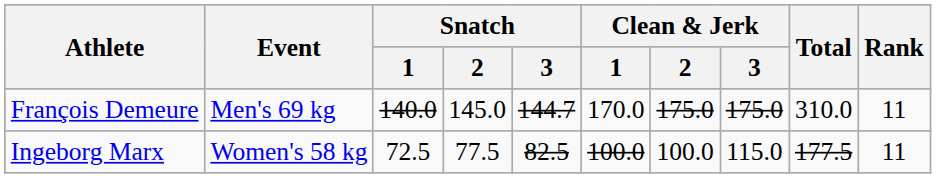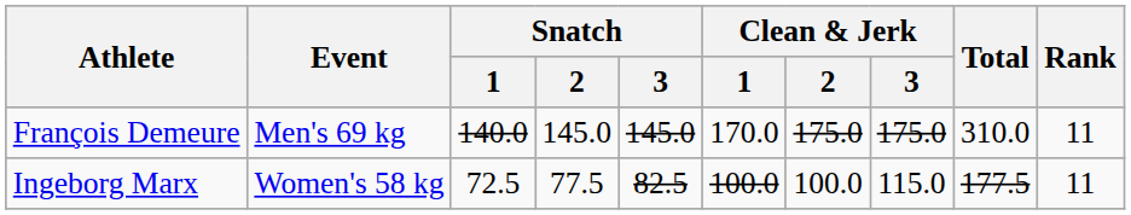 <table class=wikitable style="font-size:95%; text-align:center">
 <tr>
 <th rowspan="2">Athlete</th>
 <th rowspan="2">Event</th>
 <th colspan="3">Snatch</th>
 <th colspan="3">Clean & Jerk</th>
 <th rowspan="2">Total</th>
 <th rowspan="2">Rank</th>
 </tr>
 <tr>
 <th>1</th>
 <th>2</th>
 <th>3</th>
 <th>1</th>
 <th>2</th>
 <th>3</th>
 </tr>
 <tr>
 <td align=left><a href='#'>François Demeure</a></td>
 <td align=left><a href='#'>Men's 69 kg</a></td>
 <td><s>140.0</s></td>
 <td>145.0</td>
-<td><s>144.7</s></td>
+<td><s>145.0</s></td>
 <td>170.0</td>
 <td><s>175.0</s></td>
 <td><s>175.0</s></td>
 <td>310.0</td>
 <td>11</td>
 </tr>
 <tr>
 <td align=left><a href='#'>Ingeborg Marx</a></td>
 <td align=left><a href='#'>Women's 58 kg</a></td>
 <td>72.5</td>
 <td>77.5</td>
 <td><s>82.5</s></td>
 <td><s>100.0</s></td>
 <td>100.0</td>
 <td>115.0</td>
 <td><s>177.5</s></td>
 <td>11</td>
 </tr>
 </table>
